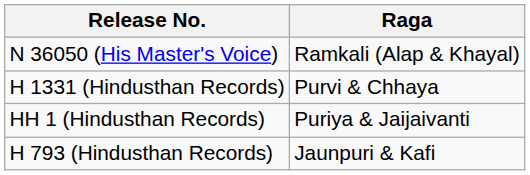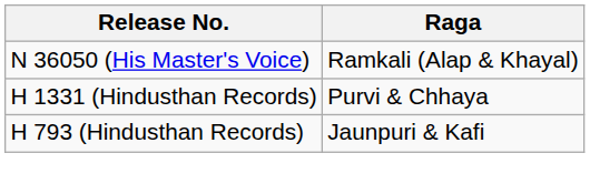 <table class="wikitable">
 <tr>
 <th>Release No.</th>
 <th>Raga</th>
 </tr>
 <tr>
 <td>N 36050 (<a href='#'>His Master's Voice</a>)</td>
 <td>Ramkali (Alap & Khayal)</td>
 </tr>
 <tr>
 <td>H 1331 (Hindusthan Records)</td>
 <td>Purvi & Chhaya</td>
 </tr>
 <tr>
-<td>HH 1 (Hindusthan Records)</td>
-<td>Puriya & Jaijaivanti</td>
-</tr>
-<tr>
 <td>H 793 (Hindusthan Records)</td>
 <td>Jaunpuri & Kafi</td>
 </tr>
 </table>
